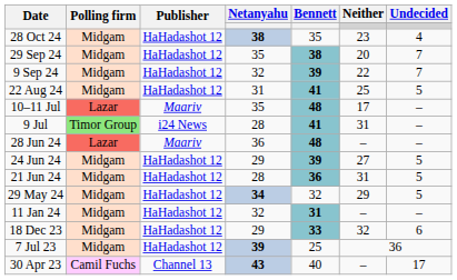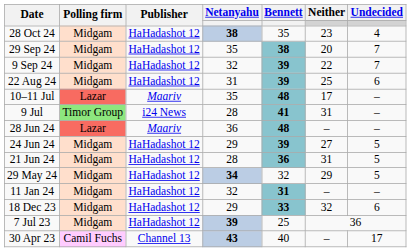 <table class="wikitable sortable" style="text-align:center; font-size:90%; line-height:13px">
 <tr>
 <th rowspan=2>Date</th>
 <th rowspan=2>Polling firm</th>
 <th rowspan=2>Publisher</th>
 <th><a href='#'>Netanyahu</a></th>
 <th><a href='#'>Bennett</a></th>
 <th>Neither</th>
 <th><a href='#'>Undecided</a></th>
 </tr>
 <tr>
 <th style=background:></th>
 <th style=background:></th>
 <th style=background:#d3d3d3></th>
 <th style=background:#d3d3d3></th>
 </tr>
 <tr>
 <td data-sort-value=2024-10-28>28 Oct 24</td>
 <td style=background:#FFDFCC>Midgam</td>
 <td><a href='#'>HaHadashot 12</a></td>
 <td style=background:#BBCDE4><strong>38</strong>	</td>
 <td>35					</td>
 <td>23					</td>
 <td>4					</td>
 </tr>
 <tr>
 <td data-sort-value=2024-09-29>29 Sep 24</td>
 <td style=background:#FFDFCC>Midgam</td>
 <td><a href='#'>HaHadashot 12</a></td>
 <td>35					</td>
 <td style=background:#88C4CE><strong>38</strong>	</td>
 <td>20					</td>
 <td>7					</td>
 </tr>
 <tr>
 <td data-sort-value=2024-09-09>9 Sep 24</td>
 <td style=background:#FFDFCC>Midgam</td>
 <td><a href='#'>HaHadashot 12</a></td>
 <td>32					</td>
 <td style=background:#88C4CE><strong>39</strong>	</td>
 <td>22					</td>
 <td>7					</td>
 </tr>
 <tr>
 <td data-sort-value=2024-08-22>22 Aug 24</td>
 <td style=background:#FFDFCC>Midgam</td>
 <td><a href='#'>HaHadashot 12</a></td>
 <td>31					</td>
-<td style=background:#88C4CE><strong>41</strong>	</td>
+<td style=background:#88C4CE><strong>39</strong>	</td>
 <td>25					</td>
-<td>5					</td>
+<td>6					</td>
 </tr>
 <tr>
 <td data-sort-value=2024-06-28>10–11 Jul</td>
 <td style=background:#F86B61>Lazar</td>
 <td><em><a href='#'>Maariv</a></em></td>
 <td>35					</td>
 <td style=background:#88C4CE><strong>48</strong>	</td>
 <td>17					</td>
 <td>–					</td>
 </tr>
 <tr>
 <td data-sort-value=2024-07-09>9 Jul</td>
 <td style=background:#8DE67E>Timor Group</td>
 <td><a href='#'>i24 News</a></td>
 <td>28					</td>
 <td style=background:#88C4CE><strong>41</strong>	</td>
 <td>31					</td>
 <td>–					</td>
 </tr>
 <tr>
 <td data-sort-value=2024-06-28>28 Jun 24</td>
 <td style=background:#F86B61>Lazar</td>
 <td><em><a href='#'>Maariv</a></em></td>
 <td>36					</td>
 <td style=background:#88C4CE><strong>48</strong>	</td>
 <td>–					</td>
 <td>–					</td>
 </tr>
 <tr>
 <td data-sort-value=2024-06-24>24 Jun 24</td>
 <td style=background:#FFDFCC>Midgam</td>
 <td><a href='#'>HaHadashot 12</a></td>
 <td>29					</td>
 <td style=background:#88C4CE><strong>39</strong>	</td>
 <td>27					</td>
 <td>5					</td>
 </tr>
 <tr>
 <td data-sort-value=2024-06-21>21 Jun 24</td>
 <td style=background:#FFDFCC>Midgam</td>
 <td><a href='#'>HaHadashot 12</a></td>
 <td>28					</td>
 <td style=background:#88C4CE><strong>36</strong>	</td>
 <td>31					</td>
 <td>5					</td>
 </tr>
 <tr>
 <td data-sort-value=2024-05-29>29 May 24</td>
 <td style=background:#FFDFCC>Midgam</td>
 <td><a href='#'>HaHadashot 12</a></td>
 <td style=background:#BBCDE4><strong>34</strong>	</td>
 <td>32					</td>
 <td>29					</td>
 <td>5					</td>
 </tr>
 <tr>
 <td data-sort-value=2024-01-11>11 Jan 24</td>
 <td style=background:#FFDFCC>Midgam</td>
 <td><a href='#'>HaHadashot 12</a></td>
 <td>32					</td>
 <td style=background:#88C4CE><strong>31</strong>	</td>
 <td>–					</td>
 <td>–					</td>
 </tr>
 <tr>
 <td data-sort-value=2023-12-18>18 Dec 23</td>
 <td style=background:#FFDFCC>Midgam</td>
 <td><a href='#'>HaHadashot 12</a></td>
 <td>29					</td>
 <td style=background:#88C4CE><strong>33</strong>	</td>
 <td>32					</td>
 <td>6					</td>
 </tr>
 <tr>
 <td data-sort-value=2023-07-07>7 Jul 23</td>
 <td style=background:#FFDFCC>Midgam</td>
 <td><a href='#'>HaHadashot 12</a></td>
 <td style=background:#BBCDE4><strong>39</strong>	</td>
 <td>25					</td>
 <td colspan=2>36		</td>
 </tr>
 <tr>
 <td data-sort-value=2023-04-30>30 Apr 23</td>
 <td style=background:#FFCCFF>Camil Fuchs</td>
 <td><a href='#'>Channel 13</a></td>
 <td style=background:#BBCDE4><strong>43</strong>	</td>
 <td>40					</td>
 <td>–					</td>
 <td>17					</td>
 </tr>
 </table>
